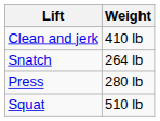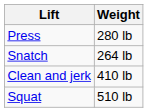 <table class="wikitable">
 <tr>
 <th>Lift</th>
 <th>Weight</th>
 </tr>
 <tr>
-<td><a href='#'>Clean and jerk</a></td>
-<td>410 lb</td>
+<td><a href='#'>Press</a></td>
+<td>280 lb</td>
 </tr>
 <tr>
 <td><a href='#'>Snatch</a></td>
 <td>264 lb</td>
 </tr>
 <tr>
-<td><a href='#'>Press</a></td>
-<td>280 lb</td>
+<td><a href='#'>Clean and jerk</a></td>
+<td>410 lb</td>
 </tr>
 <tr>
 <td><a href='#'>Squat</a></td>
 <td>510 lb</td>
 </tr>
 </table>
